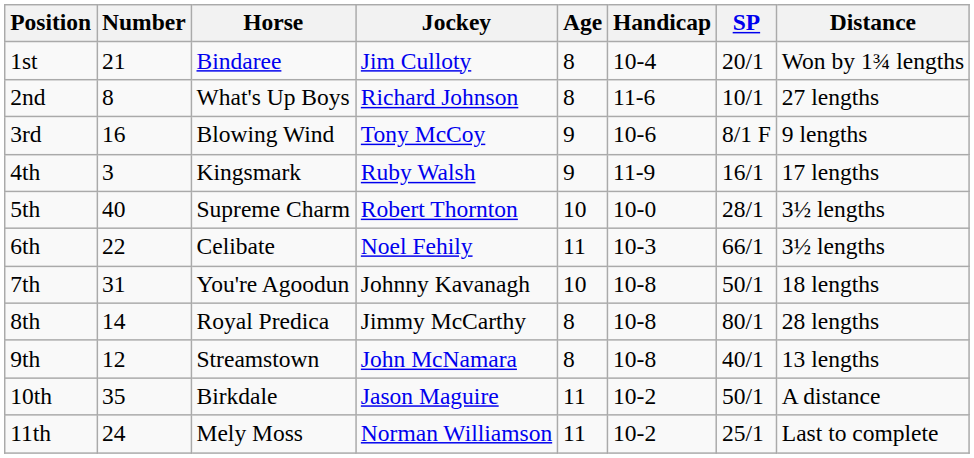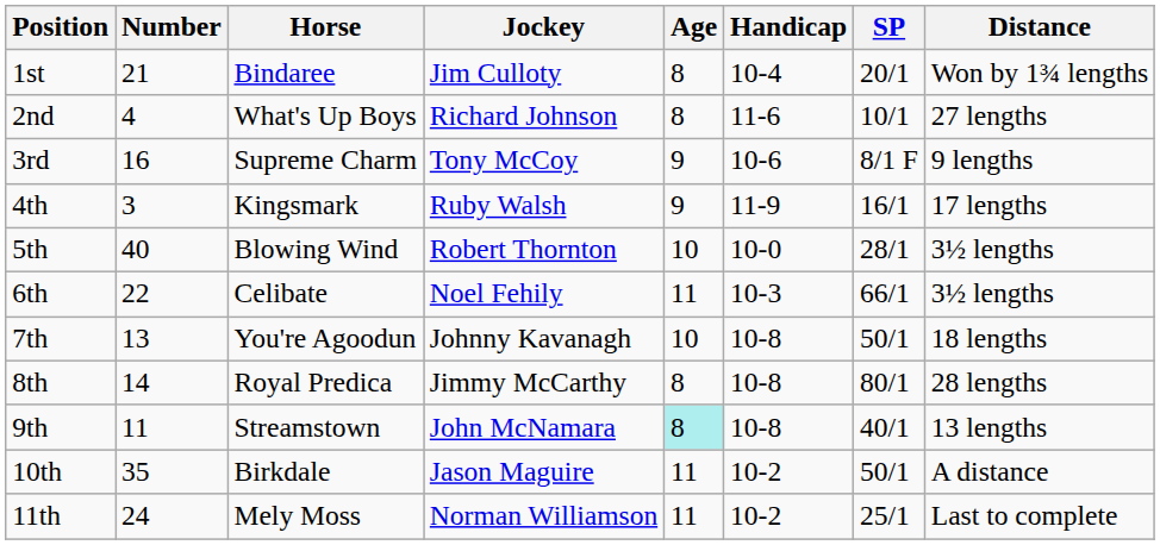 <table class="wikitable sortable">
 <tr>
 <th>Position</th>
 <th>Number</th>
 <th>Horse</th>
 <th>Jockey</th>
 <th>Age</th>
 <th>Handicap</th>
 <th><a href='#'>SP</a></th>
 <th>Distance</th>
 </tr>
 <tr>
 <td>1st</td>
 <td>21</td>
 <td><a href='#'>Bindaree</a></td>
 <td><a href='#'>Jim Culloty</a></td>
 <td>8</td>
 <td>10-4</td>
 <td>20/1</td>
 <td>Won by 1¾ lengths</td>
 </tr>
 <tr>
 <td>2nd</td>
-<td>8</td>
+<td>4</td>
 <td>What's Up Boys</td>
 <td><a href='#'>Richard Johnson</a></td>
 <td>8</td>
 <td>11-6</td>
 <td>10/1</td>
 <td>27 lengths</td>
 </tr>
 <tr>
 <td>3rd</td>
 <td>16</td>
-<td>Blowing Wind</td>
+<td>Supreme Charm</td>
 <td><a href='#'>Tony McCoy</a></td>
 <td>9</td>
 <td>10-6</td>
 <td>8/1 F</td>
 <td>9 lengths</td>
 </tr>
 <tr>
 <td>4th</td>
 <td>3</td>
 <td>Kingsmark</td>
 <td><a href='#'>Ruby Walsh</a></td>
 <td>9</td>
 <td>11-9</td>
 <td>16/1</td>
 <td>17 lengths</td>
 </tr>
 <tr>
 <td>5th</td>
 <td>40</td>
-<td>Supreme Charm</td>
+<td>Blowing Wind</td>
 <td><a href='#'>Robert Thornton</a></td>
 <td>10</td>
 <td>10-0</td>
 <td>28/1</td>
 <td>3½ lengths</td>
 </tr>
 <tr>
 <td>6th</td>
 <td>22</td>
 <td>Celibate</td>
 <td><a href='#'>Noel Fehily</a></td>
 <td>11</td>
 <td>10-3</td>
 <td>66/1</td>
 <td>3½ lengths</td>
 </tr>
 <tr>
 <td>7th</td>
-<td>31</td>
+<td>13</td>
 <td>You're Agoodun</td>
 <td>Johnny Kavanagh</td>
 <td>10</td>
 <td>10-8</td>
 <td>50/1</td>
 <td>18 lengths</td>
 </tr>
 <tr>
 <td>8th</td>
 <td>14</td>
 <td>Royal Predica</td>
 <td>Jimmy McCarthy</td>
 <td>8</td>
 <td>10-8</td>
 <td>80/1</td>
 <td>28 lengths</td>
 </tr>
 <tr>
 <td>9th</td>
-<td>12</td>
+<td>11</td>
 <td>Streamstown</td>
 <td><a href='#'>John McNamara</a></td>
-<td>8</td>
+<td style="background: paleturquoise;">8</td>
 <td>10-8</td>
 <td>40/1</td>
 <td>13 lengths</td>
 </tr>
 <tr>
 <td>10th</td>
 <td>35</td>
 <td>Birkdale</td>
 <td><a href='#'>Jason Maguire</a></td>
 <td>11</td>
 <td>10-2</td>
 <td>50/1</td>
 <td>A distance</td>
 </tr>
 <tr>
 <td>11th</td>
 <td>24</td>
 <td>Mely Moss</td>
 <td><a href='#'>Norman Williamson</a></td>
 <td>11</td>
 <td>10-2</td>
 <td>25/1</td>
 <td>Last to complete</td>
 </tr>
 </table>
